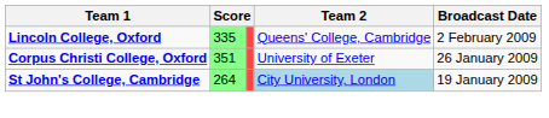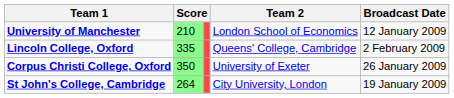 <table class="wikitable" border="1">
 <tr>
 <th>Team 1</th>
 <th colspan=2>Score</th>
 <th>Team 2</th>
 <th>Broadcast Date</th>
+</tr>
+<tr>
+<td><strong><a href='#'>University of Manchester</a></strong></td>
+<td style="background:#88ff88">210</td>
+<td style="background:#ff4444"></td>
+<td><a href='#'>London School of Economics</a></td>
+<td>12 January 2009</td>
 </tr>
 <tr>
 <td><strong><a href='#'>Lincoln College, Oxford</a></strong></td>
 <td style="background:#88ff88">335</td>
 <td style="background:#ff4444"></td>
 <td><a href='#'>Queens' College, Cambridge</a></td>
 <td>2 February 2009</td>
 </tr>
 <tr>
 <td><strong><a href='#'>Corpus Christi College, Oxford</a></strong></td>
-<td style="background:#88ff88">351</td>
+<td style="background:#88ff88">350</td>
 <td style="background:#ff4444"></td>
 <td><a href='#'>University of Exeter</a></td>
 <td>26 January 2009</td>
 </tr>
 <tr>
 <td><strong><a href='#'>St John's College, Cambridge</a></strong></td>
 <td style="background:#88ff88">264</td>
 <td style="background:#ff4444"></td>
-<td style="background: lightblue;"><a href='#'>City University, London</a></td>
+<td><a href='#'>City University, London</a></td>
 <td>19 January 2009</td>
 </tr>
 </table>
